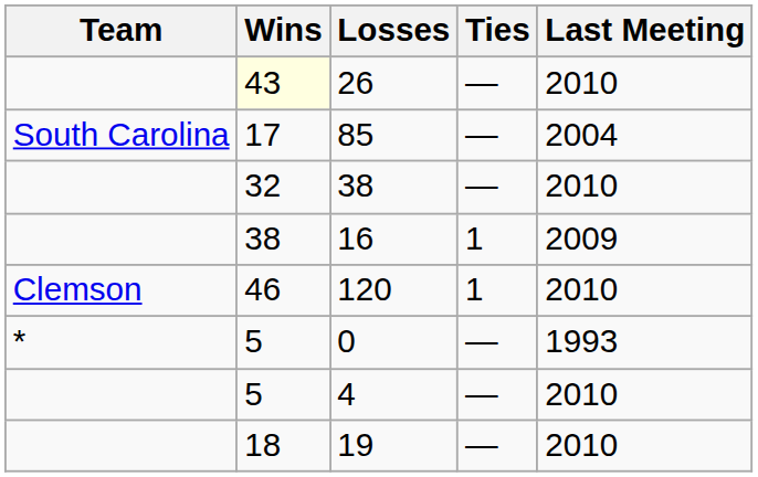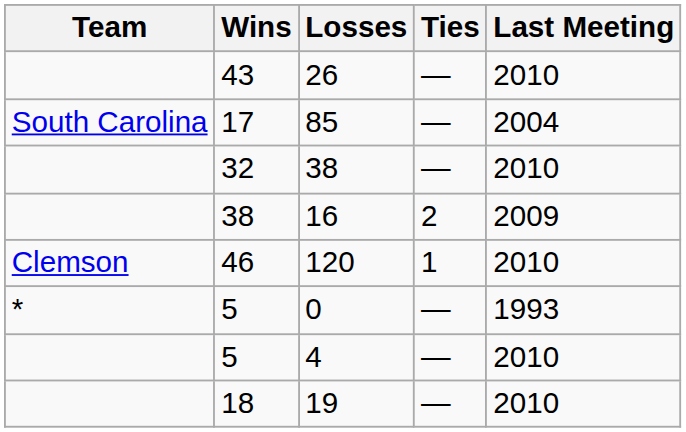 <table class="wikitable">
 <tr>
 <th>Team</th>
 <th>Wins</th>
 <th>Losses</th>
 <th>Ties</th>
 <th>Last Meeting</th>
 </tr>
 <tr>
 <td></td>
-<td style="background: lightyellow;">43</td>
+<td>43</td>
 <td>26</td>
 <td>—</td>
 <td>2010</td>
 </tr>
 <tr>
 <td><a href='#'>South Carolina</a></td>
 <td>17</td>
 <td>85</td>
 <td>—</td>
 <td>2004</td>
 </tr>
 <tr>
 <td></td>
 <td>32</td>
 <td>38</td>
 <td>—</td>
 <td>2010</td>
 </tr>
 <tr>
 <td></td>
 <td>38</td>
 <td>16</td>
-<td>1</td>
+<td>2</td>
 <td>2009</td>
 </tr>
 <tr>
 <td><a href='#'>Clemson</a></td>
 <td>46</td>
 <td>120</td>
 <td>1</td>
 <td>2010</td>
 </tr>
 <tr>
 <td>*</td>
 <td>5</td>
 <td>0</td>
 <td>—</td>
 <td>1993</td>
 </tr>
 <tr>
 <td></td>
 <td>5</td>
 <td>4</td>
 <td>—</td>
 <td>2010</td>
 </tr>
 <tr>
 <td></td>
 <td>18</td>
 <td>19</td>
 <td>—</td>
 <td>2010</td>
 </tr>
 </table>
